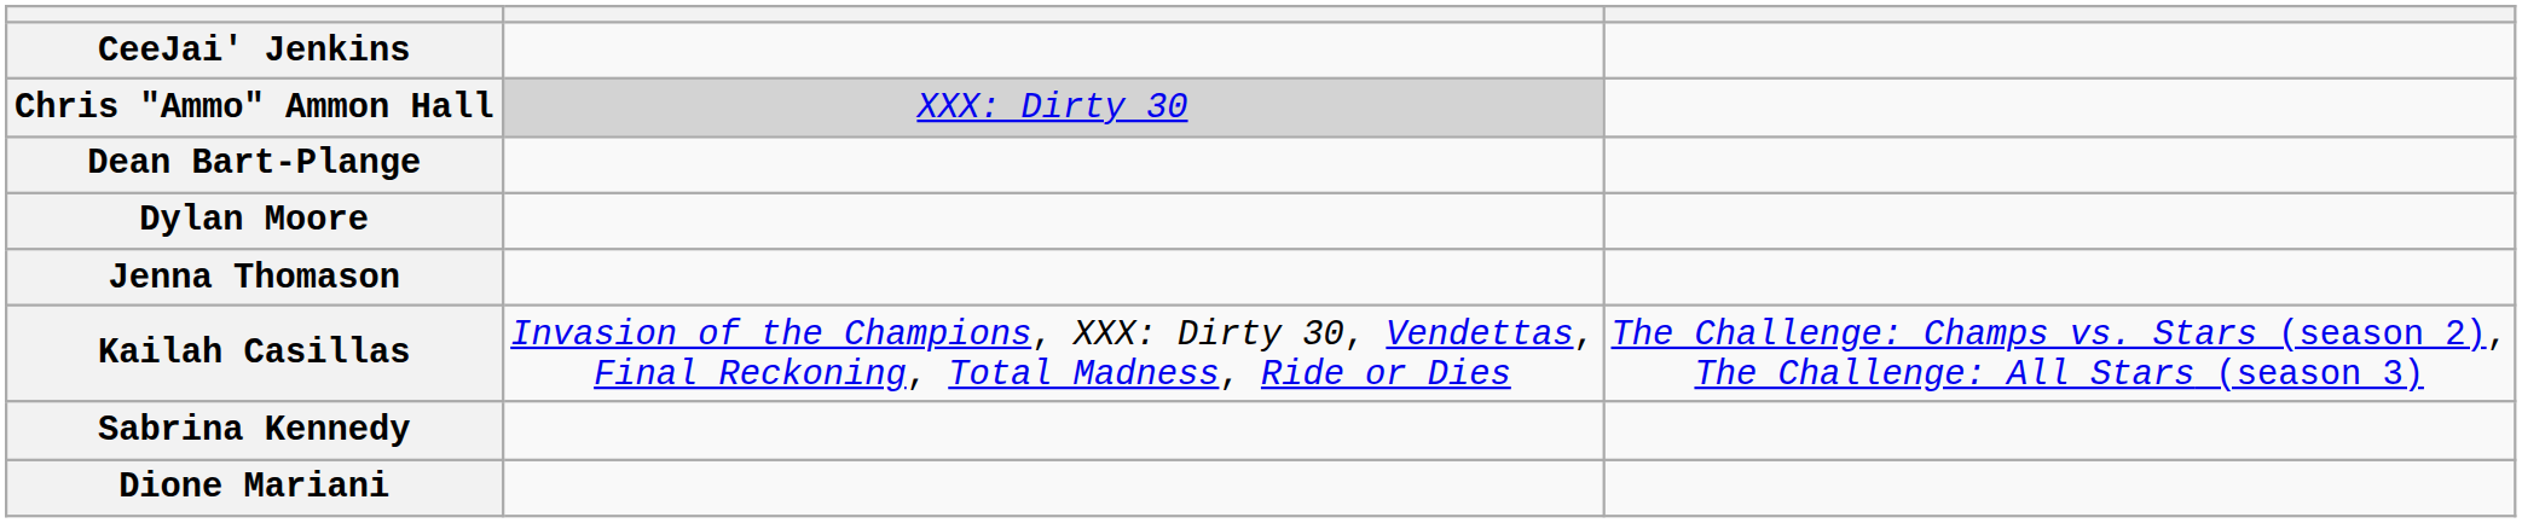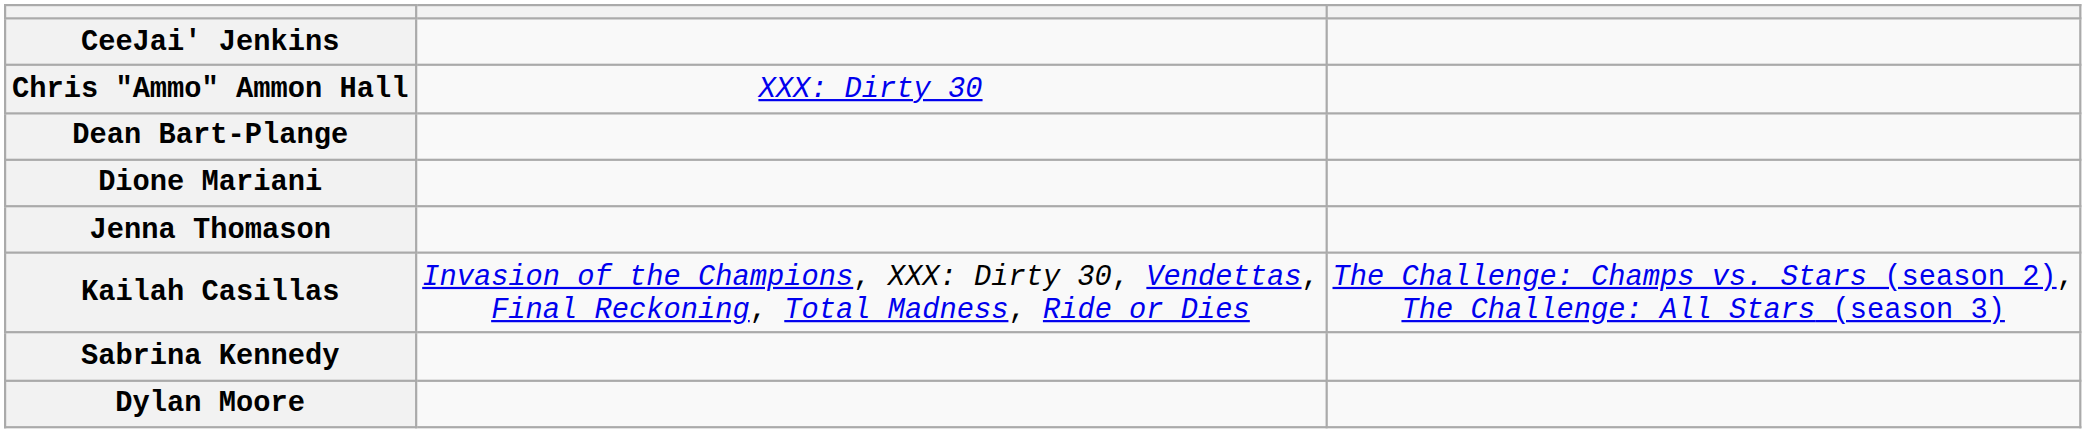 <table class="wikitable" style="text-align: center">
 <tr>
 <th scope="col"></th>
 <th scope="col"></th>
 <th scope="col"></th>
 </tr>
 <tr>
 <th scope="row">CeeJai' Jenkins</th>
 <td></td>
 <td></td>
 </tr>
 <tr>
 <th scope="row" nowrap>Chris "Ammo" Ammon Hall</th>
-<td style="background: lightgrey;"><em><a href='#'>XXX: Dirty 30</a></em></td>
+<td><em><a href='#'>XXX: Dirty 30</a></em></td>
 <td></td>
 </tr>
 <tr>
 <th scope="row">Dean Bart-Plange</th>
 <td></td>
 <td></td>
 </tr>
 <tr>
-<th scope="row">Dylan Moore</th>
+<th scope="row">Dione Mariani</th>
 <td></td>
 <td></td>
 </tr>
 <tr>
 <th scope="row">Jenna Thomason</th>
 <td></td>
 <td></td>
 </tr>
 <tr>
 <th scope="row">Kailah Casillas</th>
 <td><em><a href='#'>Invasion of the Champions</a></em>, <em>XXX: Dirty 30</em>, <em><a href='#'>Vendettas</a></em>,<br><em><a href='#'>Final Reckoning</a></em>, <em><a href='#'>Total Madness</a></em>, <em><a href='#'>Ride or Dies</a></em></td>
 <td><a href='#'><em>The Challenge: Champs vs. Stars</em> (season 2)</a>,<br><a href='#'><em>The Challenge: All Stars</em> (season 3)</a></td>
 </tr>
 <tr>
 <th scope="row">Sabrina Kennedy</th>
 <td></td>
 <td></td>
 </tr>
 <tr>
-<th scope="row">Dione Mariani</th>
+<th scope="row">Dylan Moore</th>
 <td></td>
 <td></td>
 </tr>
 </table>
